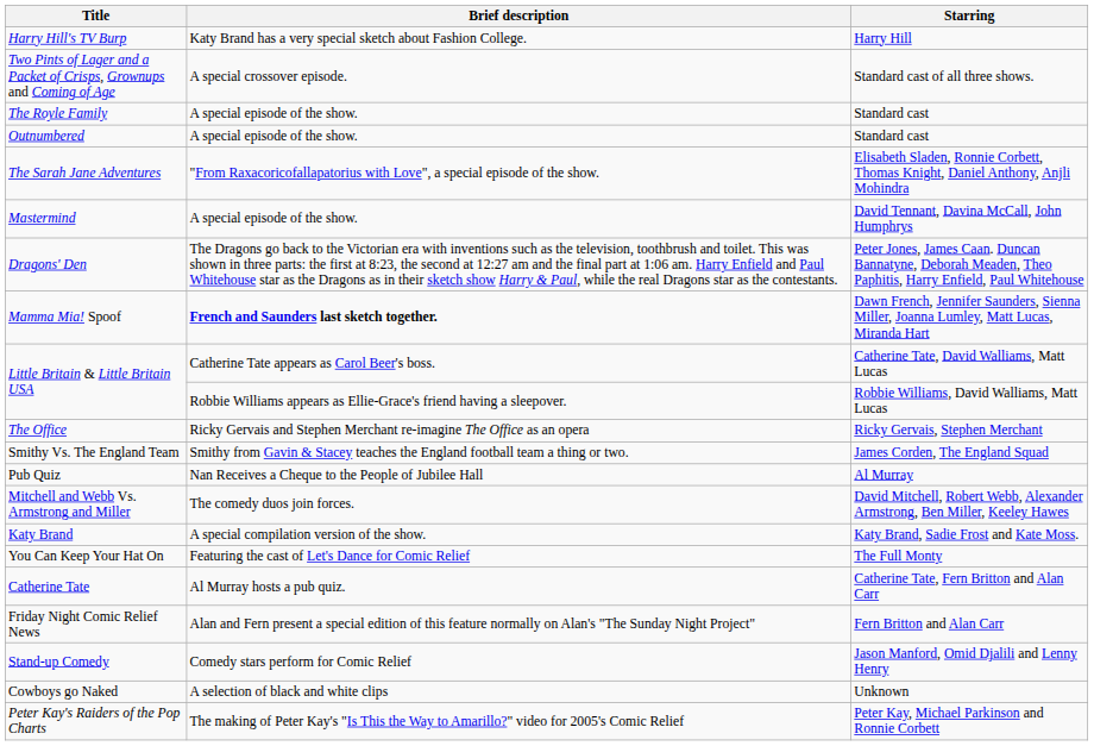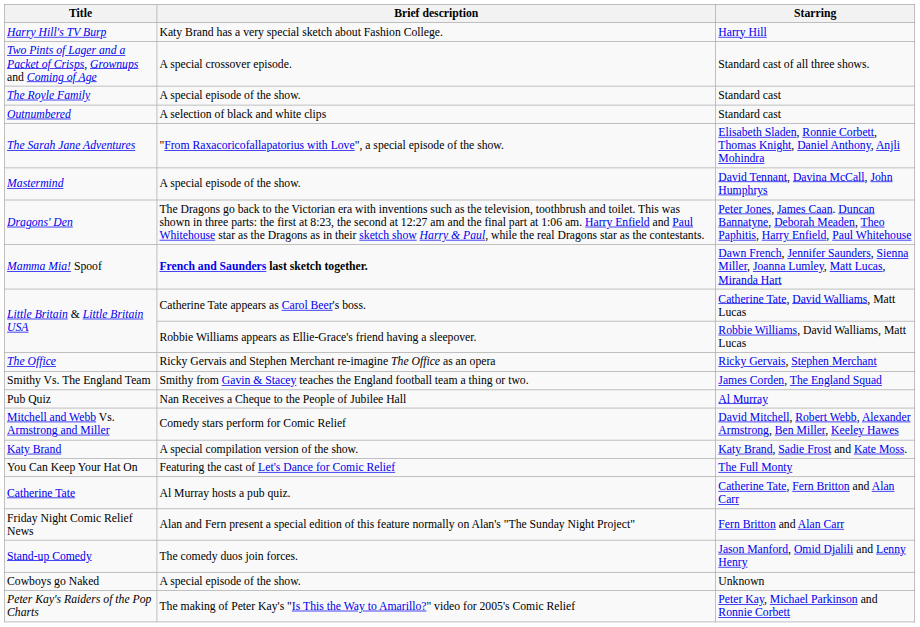 <table class="wikitable">
 <tr>
 <th>Title</th>
 <th>Brief description</th>
 <th>Starring</th>
 </tr>
 <tr>
 <td><em><a href='#'>Harry Hill's TV Burp</a></em></td>
 <td>Katy Brand has a very special sketch about Fashion College.</td>
 <td><a href='#'>Harry Hill</a></td>
 </tr>
 <tr>
 <td><em><a href='#'>Two Pints of Lager and a Packet of Crisps</a></em>, <em><a href='#'>Grownups</a></em> and <em><a href='#'>Coming of Age</a></em></td>
 <td>A special crossover episode.</td>
 <td>Standard cast of all three shows.</td>
 </tr>
 <tr>
 <td><em><a href='#'>The Royle Family</a></em></td>
 <td>A special episode of the show.</td>
 <td>Standard cast</td>
 </tr>
 <tr>
 <td><em><a href='#'>Outnumbered</a></em></td>
-<td>A special episode of the show.</td>
+<td>A selection of black and white clips</td>
 <td>Standard cast</td>
 </tr>
 <tr>
 <td><em><a href='#'>The Sarah Jane Adventures</a></em></td>
 <td>"<a href='#'>From Raxacoricofallapatorius with Love</a>", a special episode of the show.</td>
 <td><a href='#'>Elisabeth Sladen</a>, <a href='#'>Ronnie Corbett</a>, <a href='#'>Thomas Knight</a>, <a href='#'>Daniel Anthony</a>, <a href='#'>Anjli Mohindra</a></td>
 </tr>
 <tr>
 <td><em><a href='#'>Mastermind</a></em></td>
 <td>A special episode of the show.</td>
 <td><a href='#'>David Tennant</a>, <a href='#'>Davina McCall</a>, <a href='#'>John Humphrys</a></td>
 </tr>
 <tr>
 <td><em><a href='#'>Dragons' Den</a></em></td>
 <td>The Dragons go back to the Victorian era with inventions such as the television, toothbrush and toilet. This was shown in three parts: the first at 8:23, the second at 12:27 am and the final part at 1:06 am. <a href='#'>Harry Enfield</a> and <a href='#'>Paul Whitehouse</a> star as the Dragons as in their <a href='#'>sketch show</a> <em><a href='#'>Harry & Paul</a></em>, while the real Dragons star as the contestants.</td>
 <td><a href='#'>Peter Jones</a>, <a href='#'>James Caan</a>. <a href='#'>Duncan Bannatyne</a>, <a href='#'>Deborah Meaden</a>, <a href='#'>Theo Paphitis</a>, <a href='#'>Harry Enfield</a>, <a href='#'>Paul Whitehouse</a></td>
 </tr>
 <tr>
 <td><em><a href='#'>Mamma Mia!</a></em> Spoof</td>
 <td><strong><a href='#'>French and Saunders</a> last sketch together.</strong></td>
 <td><a href='#'>Dawn French</a>, <a href='#'>Jennifer Saunders</a>, <a href='#'>Sienna Miller</a>, <a href='#'>Joanna Lumley</a>, <a href='#'>Matt Lucas</a>, <a href='#'>Miranda Hart</a></td>
 </tr>
 <tr>
 <td rowspan="2"><em><a href='#'>Little Britain</a></em> & <em><a href='#'>Little Britain USA</a></em></td>
 <td>Catherine Tate appears as <a href='#'>Carol Beer</a>'s boss.</td>
 <td><a href='#'>Catherine Tate</a>, <a href='#'>David Walliams</a>, Matt Lucas</td>
 </tr>
 <tr>
 <td>Robbie Williams appears as Ellie-Grace's friend having a sleepover.</td>
 <td><a href='#'>Robbie Williams</a>, David Walliams, Matt Lucas</td>
 </tr>
 <tr>
 <td><em><a href='#'>The Office</a></em></td>
 <td>Ricky Gervais and Stephen Merchant re-imagine <em>The Office</em> as an opera</td>
 <td><a href='#'>Ricky Gervais</a>, <a href='#'>Stephen Merchant</a></td>
 </tr>
 <tr>
 <td>Smithy Vs. The England Team</td>
 <td>Smithy from <a href='#'>Gavin & Stacey</a> teaches the England football team a thing or two.</td>
 <td><a href='#'>James Corden</a>, <a href='#'>The England Squad</a></td>
 </tr>
 <tr>
 <td>Pub Quiz</td>
 <td>Nan Receives a Cheque to the People of Jubilee Hall</td>
 <td><a href='#'>Al Murray</a></td>
 </tr>
 <tr>
 <td><a href='#'>Mitchell and Webb</a> Vs. <a href='#'>Armstrong and Miller</a></td>
-<td>The comedy duos join forces.</td>
+<td>Comedy stars perform for Comic Relief</td>
 <td><a href='#'>David Mitchell</a>, <a href='#'>Robert Webb</a>, <a href='#'>Alexander Armstrong</a>, <a href='#'>Ben Miller</a>, <a href='#'>Keeley Hawes</a></td>
 </tr>
 <tr>
 <td><a href='#'>Katy Brand</a></td>
 <td>A special compilation version of the show.</td>
 <td><a href='#'>Katy Brand</a>, <a href='#'>Sadie Frost</a> and <a href='#'>Kate Moss</a>.</td>
 </tr>
 <tr>
 <td>You Can Keep Your Hat On</td>
 <td>Featuring the cast of <a href='#'>Let's Dance for Comic Relief</a></td>
 <td><a href='#'>The Full Monty</a></td>
 </tr>
 <tr>
 <td><a href='#'>Catherine Tate</a></td>
 <td>Al Murray hosts a pub quiz.</td>
 <td><a href='#'>Catherine Tate</a>, <a href='#'>Fern Britton</a> and <a href='#'>Alan Carr</a></td>
 </tr>
 <tr>
 <td>Friday Night Comic Relief News</td>
 <td>Alan and Fern present a special edition of this feature normally on Alan's "The Sunday Night Project"</td>
 <td><a href='#'>Fern Britton</a> and <a href='#'>Alan Carr</a></td>
 </tr>
 <tr>
 <td><a href='#'>Stand-up Comedy</a></td>
-<td>Comedy stars perform for Comic Relief</td>
+<td>The comedy duos join forces.</td>
 <td><a href='#'>Jason Manford</a>, <a href='#'>Omid Djalili</a> and <a href='#'>Lenny Henry</a></td>
 </tr>
 <tr>
 <td>Cowboys go Naked</td>
-<td>A selection of black and white clips</td>
+<td>A special episode of the show.</td>
 <td>Unknown</td>
 </tr>
 <tr>
 <td><em>Peter Kay's Raiders of the Pop Charts</em></td>
 <td>The making of Peter Kay's "<a href='#'>Is This the Way to Amarillo?</a>" video for 2005's Comic Relief</td>
 <td><a href='#'>Peter Kay</a>, <a href='#'>Michael Parkinson</a> and <a href='#'>Ronnie Corbett</a></td>
 </tr>
 </table>
